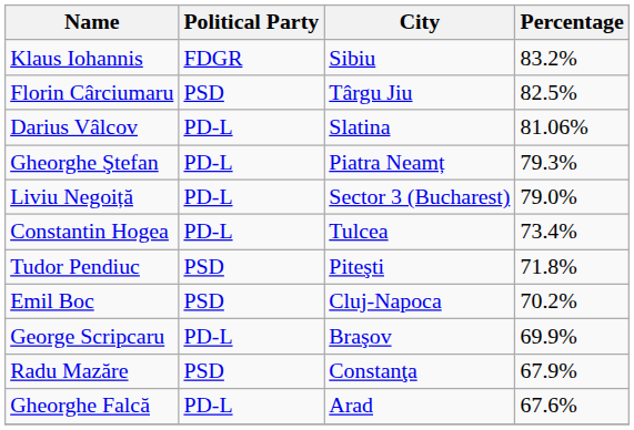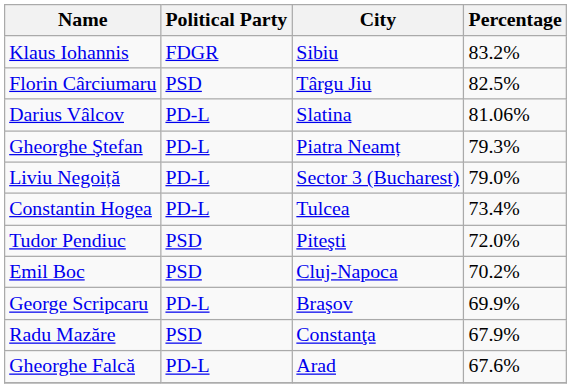 <table class="wikitable">
 <tr ->
 <th>Name</th>
 <th>Political Party</th>
 <th>City</th>
 <th>Percentage</th>
 </tr>
 <tr ->
 <td><a href='#'>Klaus Iohannis</a></td>
 <td><a href='#'>FDGR</a></td>
 <td><a href='#'>Sibiu</a></td>
 <td>83.2%</td>
 </tr>
 <tr ->
 <td><a href='#'>Florin Cârciumaru</a></td>
 <td><a href='#'>PSD</a></td>
 <td><a href='#'>Târgu Jiu</a></td>
 <td>82.5%</td>
 </tr>
 <tr ->
 <td><a href='#'>Darius Vâlcov</a></td>
 <td><a href='#'>PD-L</a></td>
 <td><a href='#'>Slatina</a></td>
 <td>81.06%</td>
 </tr>
 <tr ->
 <td><a href='#'>Gheorghe Ştefan</a></td>
 <td><a href='#'>PD-L</a></td>
 <td><a href='#'>Piatra Neamț</a></td>
 <td>79.3%</td>
 </tr>
 <tr ->
 <td><a href='#'>Liviu Negoiță</a></td>
 <td><a href='#'>PD-L</a></td>
 <td><a href='#'>Sector 3 (Bucharest)</a></td>
 <td>79.0%</td>
 </tr>
 <tr ->
 <td><a href='#'>Constantin Hogea</a></td>
 <td><a href='#'>PD-L</a></td>
 <td><a href='#'>Tulcea</a></td>
 <td>73.4%</td>
 </tr>
 <tr ->
 <td><a href='#'>Tudor Pendiuc</a></td>
 <td><a href='#'>PSD</a></td>
 <td><a href='#'>Piteşti</a></td>
-<td>71.8%</td>
+<td>72.0%</td>
 </tr>
 <tr ->
 <td><a href='#'>Emil Boc</a></td>
 <td><a href='#'>PSD</a></td>
 <td><a href='#'>Cluj-Napoca</a></td>
 <td>70.2%</td>
 </tr>
 <tr ->
 <td><a href='#'>George Scripcaru</a></td>
 <td><a href='#'>PD-L</a></td>
 <td><a href='#'>Braşov</a></td>
 <td>69.9%</td>
 </tr>
 <tr ->
 <td><a href='#'>Radu Mazăre</a></td>
 <td><a href='#'>PSD</a></td>
 <td><a href='#'>Constanţa</a></td>
 <td>67.9%</td>
 </tr>
 <tr ->
 <td><a href='#'>Gheorghe Falcă</a></td>
 <td><a href='#'>PD-L</a></td>
 <td><a href='#'>Arad</a></td>
 <td>67.6%</td>
 </tr>
 <tr ->
 </tr>
 </table>
